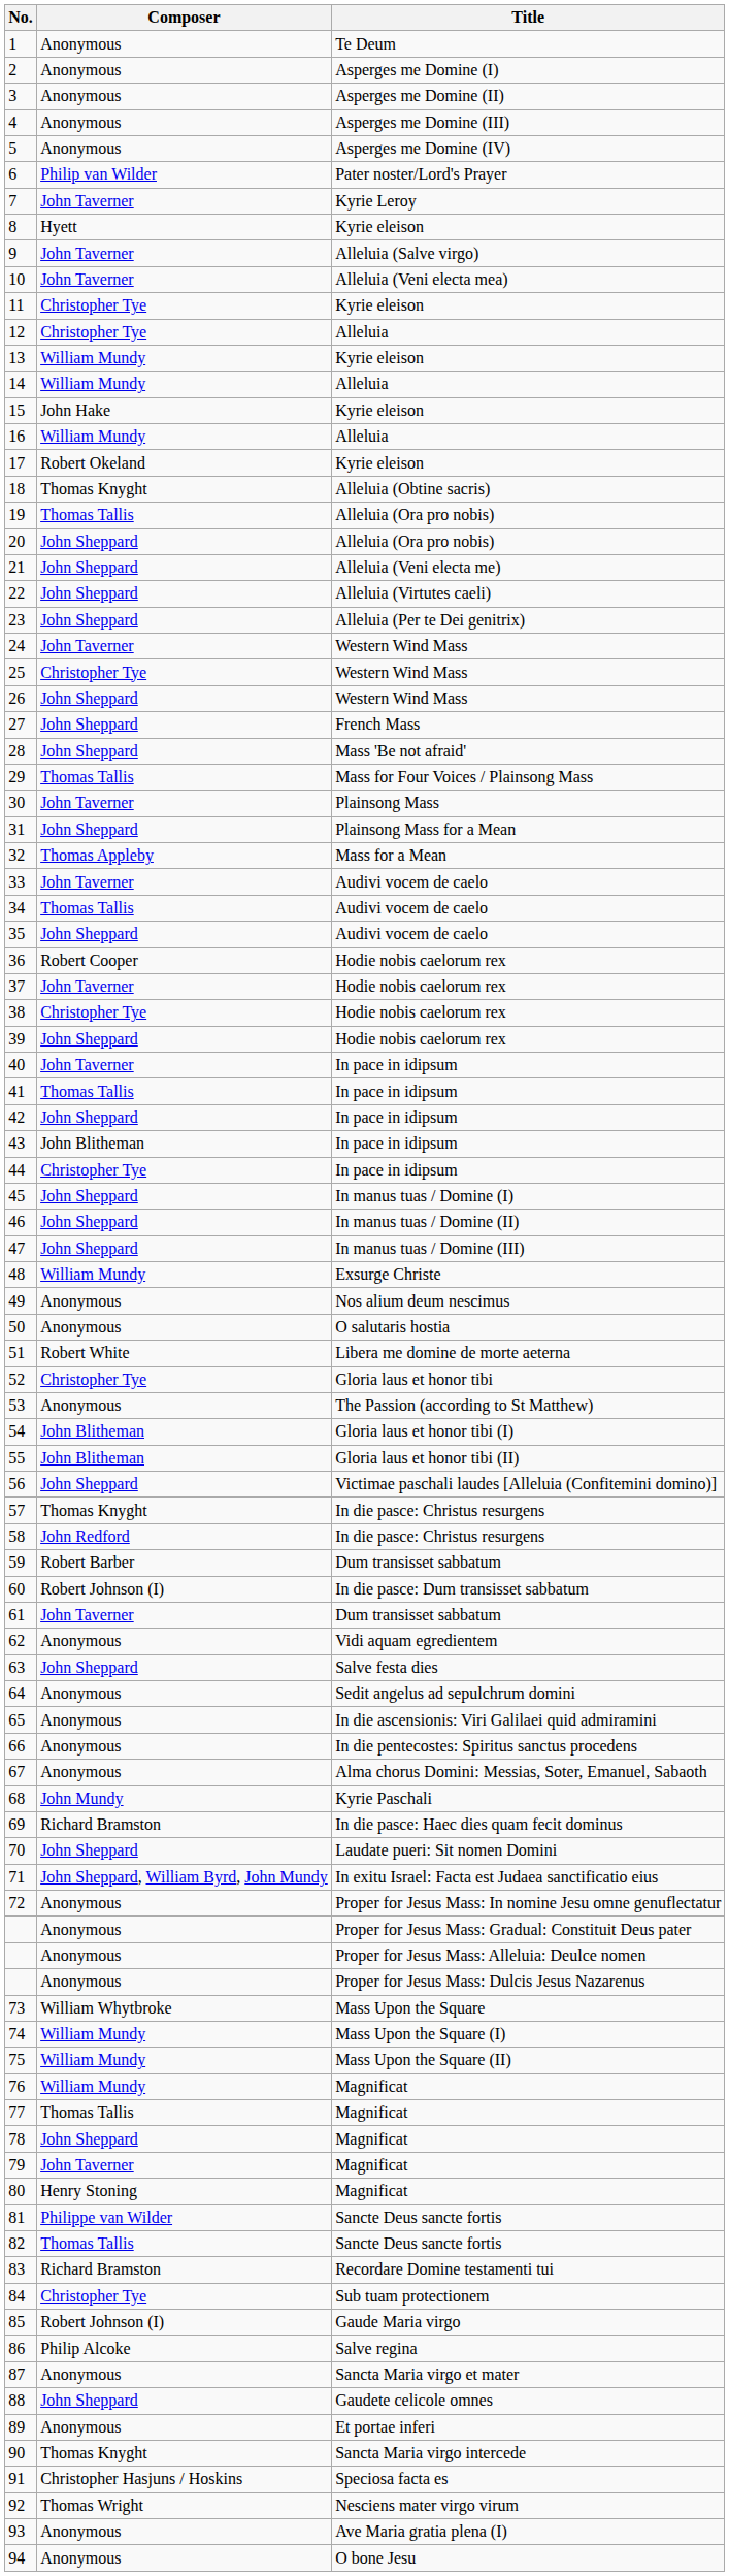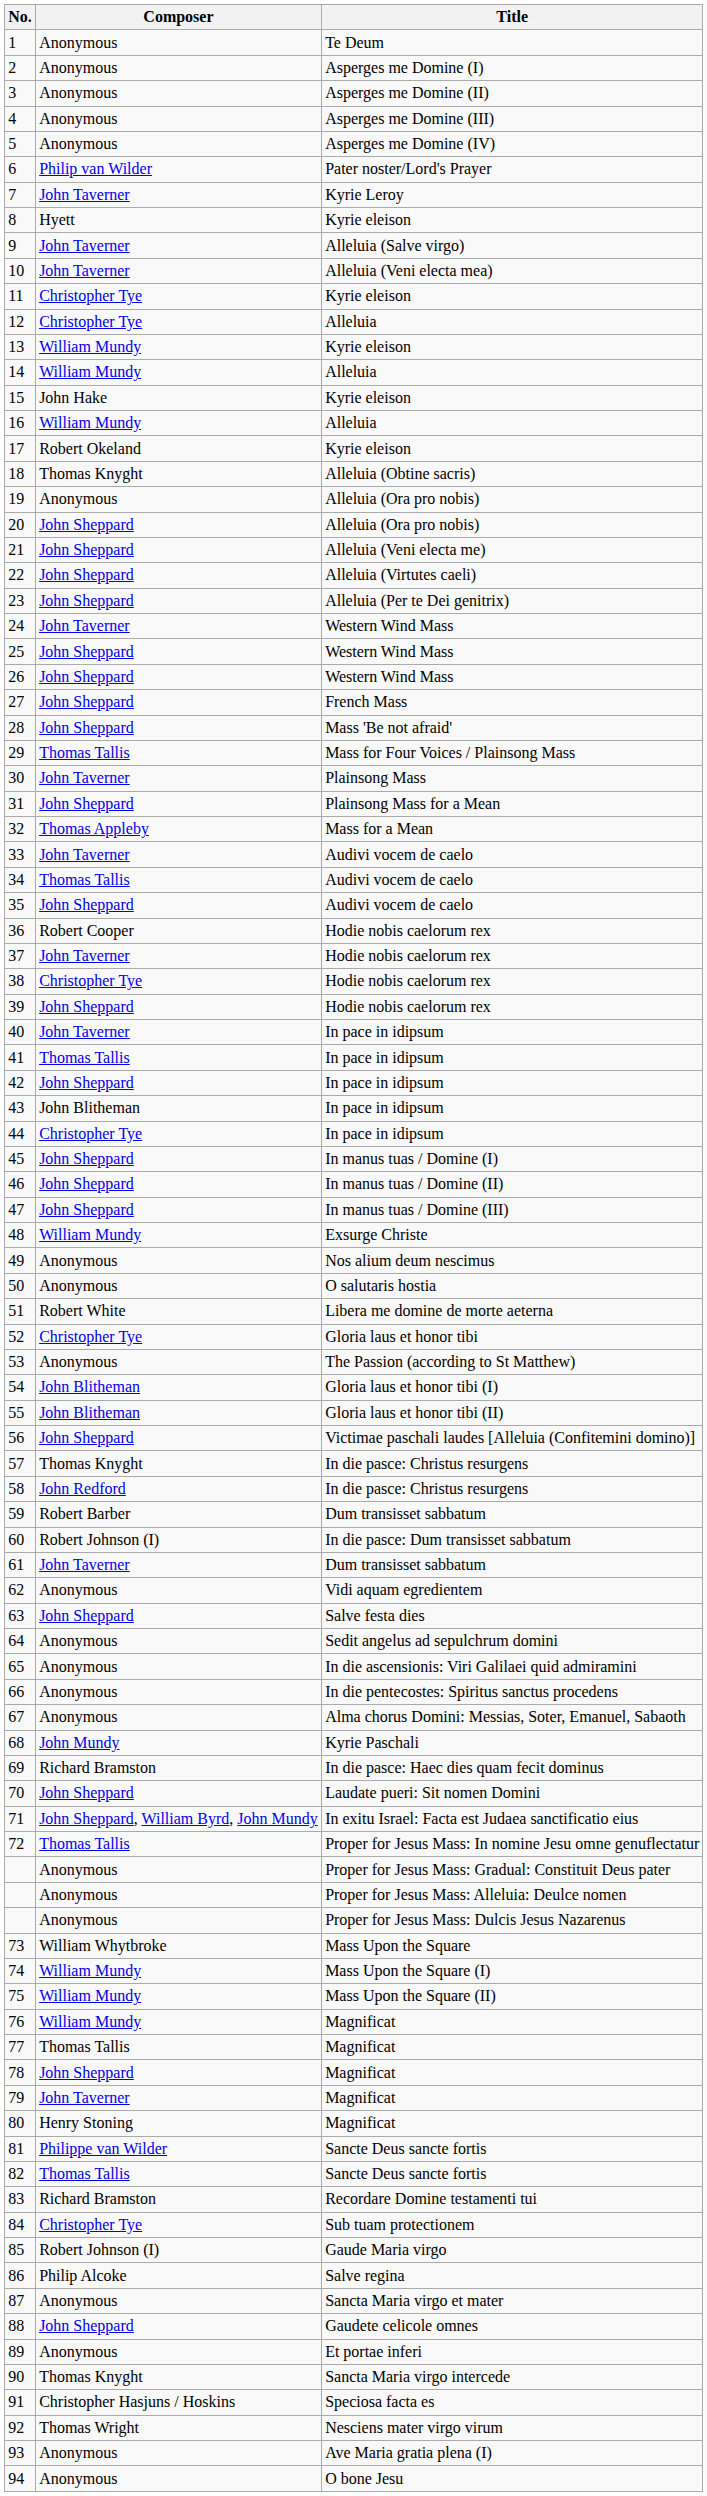 <table class="wikitable">
 <tr>
 <th>No.</th>
 <th>Composer</th>
 <th>Title</th>
 </tr>
 <tr>
 <td>1</td>
 <td>Anonymous</td>
 <td>Te Deum</td>
 </tr>
 <tr>
 <td>2</td>
 <td>Anonymous</td>
 <td>Asperges me Domine (I)</td>
 </tr>
 <tr>
 <td>3</td>
 <td>Anonymous</td>
 <td>Asperges me Domine (II)</td>
 </tr>
 <tr>
 <td>4</td>
 <td>Anonymous</td>
 <td>Asperges me Domine (III)</td>
 </tr>
 <tr>
 <td>5</td>
 <td>Anonymous</td>
 <td>Asperges me Domine (IV)</td>
 </tr>
 <tr>
 <td>6</td>
 <td><a href='#'>Philip van Wilder</a></td>
 <td>Pater noster/Lord's Prayer</td>
 </tr>
 <tr>
 <td>7</td>
 <td><a href='#'>John Taverner</a></td>
 <td>Kyrie Leroy</td>
 </tr>
 <tr>
 <td>8</td>
 <td>Hyett</td>
 <td>Kyrie eleison</td>
 </tr>
 <tr>
 <td>9</td>
 <td><a href='#'>John Taverner</a></td>
 <td>Alleluia (Salve virgo)</td>
 </tr>
 <tr>
 <td>10</td>
 <td><a href='#'>John Taverner</a></td>
 <td>Alleluia (Veni electa mea)</td>
 </tr>
 <tr>
 <td>11</td>
 <td><a href='#'>Christopher Tye</a></td>
 <td>Kyrie eleison</td>
 </tr>
 <tr>
 <td>12</td>
 <td><a href='#'>Christopher Tye</a></td>
 <td>Alleluia</td>
 </tr>
 <tr>
 <td>13</td>
 <td><a href='#'>William Mundy</a></td>
 <td>Kyrie eleison</td>
 </tr>
 <tr>
 <td>14</td>
 <td><a href='#'>William Mundy</a></td>
 <td>Alleluia</td>
 </tr>
 <tr>
 <td>15</td>
 <td>John Hake</td>
 <td>Kyrie eleison</td>
 </tr>
 <tr>
 <td>16</td>
 <td><a href='#'>William Mundy</a></td>
 <td>Alleluia</td>
 </tr>
 <tr>
 <td>17</td>
 <td>Robert Okeland</td>
 <td>Kyrie eleison</td>
 </tr>
 <tr>
 <td>18</td>
 <td>Thomas Knyght</td>
 <td>Alleluia (Obtine sacris)</td>
 </tr>
 <tr>
 <td>19</td>
-<td><a href='#'>Thomas Tallis</a></td>
+<td>Anonymous</td>
 <td>Alleluia (Ora pro nobis)</td>
 </tr>
 <tr>
 <td>20</td>
 <td><a href='#'>John Sheppard</a></td>
 <td>Alleluia (Ora pro nobis)</td>
 </tr>
 <tr>
 <td>21</td>
 <td><a href='#'>John Sheppard</a></td>
 <td>Alleluia (Veni electa me)</td>
 </tr>
 <tr>
 <td>22</td>
 <td><a href='#'>John Sheppard</a></td>
 <td>Alleluia (Virtutes caeli)</td>
 </tr>
 <tr>
 <td>23</td>
 <td><a href='#'>John Sheppard</a></td>
 <td>Alleluia (Per te Dei genitrix)</td>
 </tr>
 <tr>
 <td>24</td>
 <td><a href='#'>John Taverner</a></td>
 <td>Western Wind Mass</td>
 </tr>
 <tr>
 <td>25</td>
-<td><a href='#'>Christopher Tye</a></td>
+<td><a href='#'>John Sheppard</a></td>
 <td>Western Wind Mass</td>
 </tr>
 <tr>
 <td>26</td>
 <td><a href='#'>John Sheppard</a></td>
 <td>Western Wind Mass</td>
 </tr>
 <tr>
 <td>27</td>
 <td><a href='#'>John Sheppard</a></td>
 <td>French Mass</td>
 </tr>
 <tr>
 <td>28</td>
 <td><a href='#'>John Sheppard</a></td>
 <td>Mass 'Be not afraid'</td>
 </tr>
 <tr>
 <td>29</td>
 <td><a href='#'>Thomas Tallis</a></td>
 <td>Mass for Four Voices  / Plainsong Mass</td>
 </tr>
 <tr>
 <td>30</td>
 <td><a href='#'>John Taverner</a></td>
 <td>Plainsong Mass</td>
 </tr>
 <tr>
 <td>31</td>
 <td><a href='#'>John Sheppard</a></td>
 <td>Plainsong Mass for a Mean</td>
 </tr>
 <tr>
 <td>32</td>
 <td><a href='#'>Thomas Appleby</a></td>
 <td>Mass for a Mean</td>
 </tr>
 <tr>
 <td>33</td>
 <td><a href='#'>John Taverner</a></td>
 <td>Audivi vocem de caelo</td>
 </tr>
 <tr>
 <td>34</td>
 <td><a href='#'>Thomas Tallis</a></td>
 <td>Audivi vocem de caelo</td>
 </tr>
 <tr>
 <td>35</td>
 <td><a href='#'>John Sheppard</a></td>
 <td>Audivi vocem de caelo</td>
 </tr>
 <tr>
 <td>36</td>
 <td>Robert Cooper</td>
 <td>Hodie nobis caelorum rex</td>
 </tr>
 <tr>
 <td>37</td>
 <td><a href='#'>John Taverner</a></td>
 <td>Hodie nobis caelorum rex</td>
 </tr>
 <tr>
 <td>38</td>
 <td><a href='#'>Christopher Tye</a></td>
 <td>Hodie nobis caelorum rex</td>
 </tr>
 <tr>
 <td>39</td>
 <td><a href='#'>John Sheppard</a></td>
 <td>Hodie nobis caelorum rex</td>
 </tr>
 <tr>
 <td>40</td>
 <td><a href='#'>John Taverner</a></td>
 <td>In pace in idipsum</td>
 </tr>
 <tr>
 <td>41</td>
 <td><a href='#'>Thomas Tallis</a></td>
 <td>In pace in idipsum</td>
 </tr>
 <tr>
 <td>42</td>
 <td><a href='#'>John Sheppard</a></td>
 <td>In pace in idipsum</td>
 </tr>
 <tr>
 <td>43</td>
 <td>John Blitheman</td>
 <td>In pace in idipsum</td>
 </tr>
 <tr>
 <td>44</td>
 <td><a href='#'>Christopher Tye</a></td>
 <td>In pace in idipsum</td>
 </tr>
 <tr>
 <td>45</td>
 <td><a href='#'>John Sheppard</a></td>
 <td>In manus tuas / Domine (I)</td>
 </tr>
 <tr>
 <td>46</td>
 <td><a href='#'>John Sheppard</a></td>
 <td>In manus tuas / Domine (II)</td>
 </tr>
 <tr>
 <td>47</td>
 <td><a href='#'>John Sheppard</a></td>
 <td>In manus tuas / Domine (III)</td>
 </tr>
 <tr>
 <td>48</td>
 <td><a href='#'>William Mundy</a></td>
 <td>Exsurge Christe</td>
 </tr>
 <tr>
 <td>49</td>
 <td>Anonymous</td>
 <td>Nos alium deum nescimus</td>
 </tr>
 <tr>
 <td>50</td>
 <td>Anonymous</td>
 <td>O salutaris hostia</td>
 </tr>
 <tr>
 <td>51</td>
 <td>Robert White</td>
 <td>Libera me domine de morte aeterna</td>
 </tr>
 <tr>
 <td>52</td>
 <td><a href='#'>Christopher Tye</a></td>
 <td>Gloria laus et honor tibi</td>
 </tr>
 <tr>
 <td>53</td>
 <td>Anonymous</td>
 <td>The Passion (according to St Matthew)</td>
 </tr>
 <tr>
 <td>54</td>
 <td><a href='#'>John Blitheman</a></td>
 <td>Gloria laus et honor tibi (I)</td>
 </tr>
 <tr>
 <td>55</td>
 <td><a href='#'>John Blitheman</a></td>
 <td>Gloria laus et honor tibi (II)</td>
 </tr>
 <tr>
 <td>56</td>
 <td><a href='#'>John Sheppard</a></td>
 <td>Victimae paschali laudes [Alleluia (Confitemini domino)]</td>
 </tr>
 <tr>
 <td>57</td>
 <td>Thomas Knyght</td>
 <td>In die pasce: Christus resurgens</td>
 </tr>
 <tr>
 <td>58</td>
 <td><a href='#'>John Redford</a></td>
 <td>In die pasce: Christus resurgens</td>
 </tr>
 <tr>
 <td>59</td>
 <td>Robert Barber</td>
 <td>Dum transisset sabbatum</td>
 </tr>
 <tr>
 <td>60</td>
 <td>Robert Johnson (I)</td>
 <td>In die pasce: Dum transisset sabbatum</td>
 </tr>
 <tr>
 <td>61</td>
 <td><a href='#'>John Taverner</a></td>
 <td>Dum transisset sabbatum</td>
 </tr>
 <tr>
 <td>62</td>
 <td>Anonymous</td>
 <td>Vidi aquam egredientem</td>
 </tr>
 <tr>
 <td>63</td>
 <td><a href='#'>John Sheppard</a></td>
 <td>Salve festa dies</td>
 </tr>
 <tr>
 <td>64</td>
 <td>Anonymous</td>
 <td>Sedit angelus ad sepulchrum domini</td>
 </tr>
 <tr>
 <td>65</td>
 <td>Anonymous</td>
 <td>In die ascensionis: Viri Galilaei quid admiramini</td>
 </tr>
 <tr>
 <td>66</td>
 <td>Anonymous</td>
 <td>In die pentecostes: Spiritus sanctus procedens</td>
 </tr>
 <tr>
 <td>67</td>
 <td>Anonymous</td>
 <td>Alma chorus Domini: Messias, Soter, Emanuel, Sabaoth</td>
 </tr>
 <tr>
 <td>68</td>
 <td><a href='#'>John Mundy</a></td>
 <td>Kyrie Paschali</td>
 </tr>
 <tr>
 <td>69</td>
 <td>Richard Bramston</td>
 <td>In die pasce: Haec dies quam fecit dominus</td>
 </tr>
 <tr>
 <td>70</td>
 <td><a href='#'>John Sheppard</a></td>
 <td>Laudate pueri: Sit nomen Domini</td>
 </tr>
 <tr>
 <td>71</td>
 <td><a href='#'>John Sheppard</a>, <a href='#'>William Byrd</a>, <a href='#'>John Mundy</a></td>
 <td>In exitu Israel: Facta est Judaea sanctificatio eius</td>
 </tr>
 <tr>
 <td>72</td>
-<td>Anonymous</td>
+<td><a href='#'>Thomas Tallis</a></td>
 <td>Proper for Jesus Mass: In nomine Jesu omne genuflectatur</td>
 </tr>
 <tr>
 <td></td>
 <td>Anonymous</td>
 <td>Proper for Jesus Mass: Gradual: Constituit Deus pater</td>
 </tr>
 <tr>
 <td></td>
 <td>Anonymous</td>
 <td>Proper for Jesus Mass: Alleluia: Deulce nomen</td>
 </tr>
 <tr>
 <td></td>
 <td>Anonymous</td>
 <td>Proper for Jesus Mass: Dulcis Jesus Nazarenus</td>
 </tr>
 <tr>
 <td>73</td>
 <td>William Whytbroke</td>
 <td>Mass Upon the Square</td>
 </tr>
 <tr>
 <td>74</td>
 <td><a href='#'>William Mundy</a></td>
 <td>Mass Upon the Square (I)</td>
 </tr>
 <tr>
 <td>75</td>
 <td><a href='#'>William Mundy</a></td>
 <td>Mass Upon the Square (II)</td>
 </tr>
 <tr>
 <td>76</td>
 <td><a href='#'>William  Mundy</a></td>
 <td>Magnificat</td>
 </tr>
 <tr>
 <td>77</td>
 <td>Thomas Tallis</td>
 <td>Magnificat</td>
 </tr>
 <tr>
 <td>78</td>
 <td><a href='#'>John Sheppard</a></td>
 <td>Magnificat</td>
 </tr>
 <tr>
 <td>79</td>
 <td><a href='#'>John Taverner</a></td>
 <td>Magnificat</td>
 </tr>
 <tr>
 <td>80</td>
 <td>Henry Stoning</td>
 <td>Magnificat</td>
 </tr>
 <tr>
 <td>81</td>
 <td><a href='#'>Philippe van Wilder</a></td>
 <td>Sancte Deus sancte fortis</td>
 </tr>
 <tr>
 <td>82</td>
 <td><a href='#'>Thomas Tallis</a></td>
 <td>Sancte Deus sancte fortis</td>
 </tr>
 <tr>
 <td>83</td>
 <td>Richard Bramston</td>
 <td>Recordare Domine testamenti tui</td>
 </tr>
 <tr>
 <td>84</td>
 <td><a href='#'>Christopher Tye</a></td>
 <td>Sub tuam protectionem</td>
 </tr>
 <tr>
 <td>85</td>
 <td>Robert Johnson (I)</td>
 <td>Gaude Maria virgo</td>
 </tr>
 <tr>
 <td>86</td>
 <td>Philip Alcoke</td>
 <td>Salve regina</td>
 </tr>
 <tr>
 <td>87</td>
 <td>Anonymous</td>
 <td>Sancta Maria virgo et mater</td>
 </tr>
 <tr>
 <td>88</td>
 <td><a href='#'>John Sheppard</a></td>
 <td>Gaudete celicole omnes</td>
 </tr>
 <tr>
 <td>89</td>
 <td>Anonymous</td>
 <td>Et portae inferi</td>
 </tr>
 <tr>
 <td>90</td>
 <td>Thomas Knyght</td>
 <td>Sancta Maria virgo intercede</td>
 </tr>
 <tr>
 <td>91</td>
 <td>Christopher Hasjuns / Hoskins</td>
 <td>Speciosa facta es</td>
 </tr>
 <tr>
 <td>92</td>
 <td>Thomas Wright</td>
 <td>Nesciens mater virgo virum</td>
 </tr>
 <tr>
 <td>93</td>
 <td>Anonymous</td>
 <td>Ave Maria gratia plena (I)</td>
 </tr>
 <tr>
 <td>94</td>
 <td>Anonymous</td>
 <td>O bone Jesu</td>
 </tr>
 </table>
